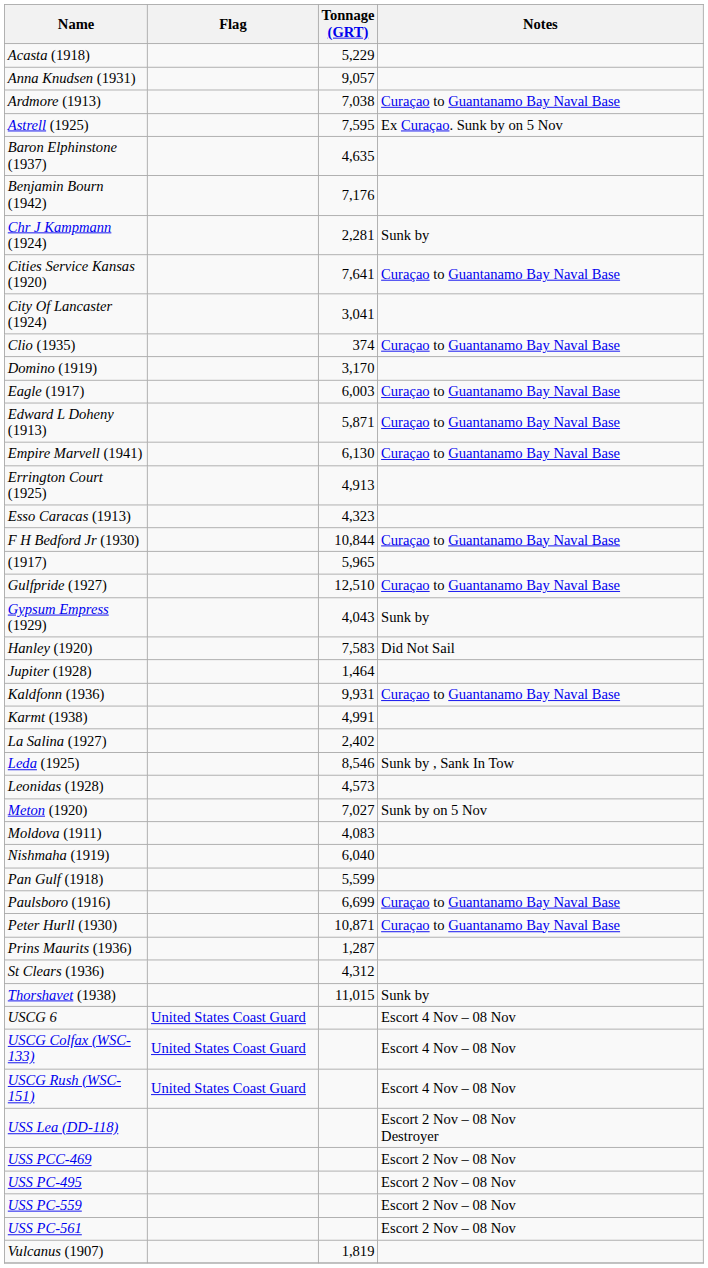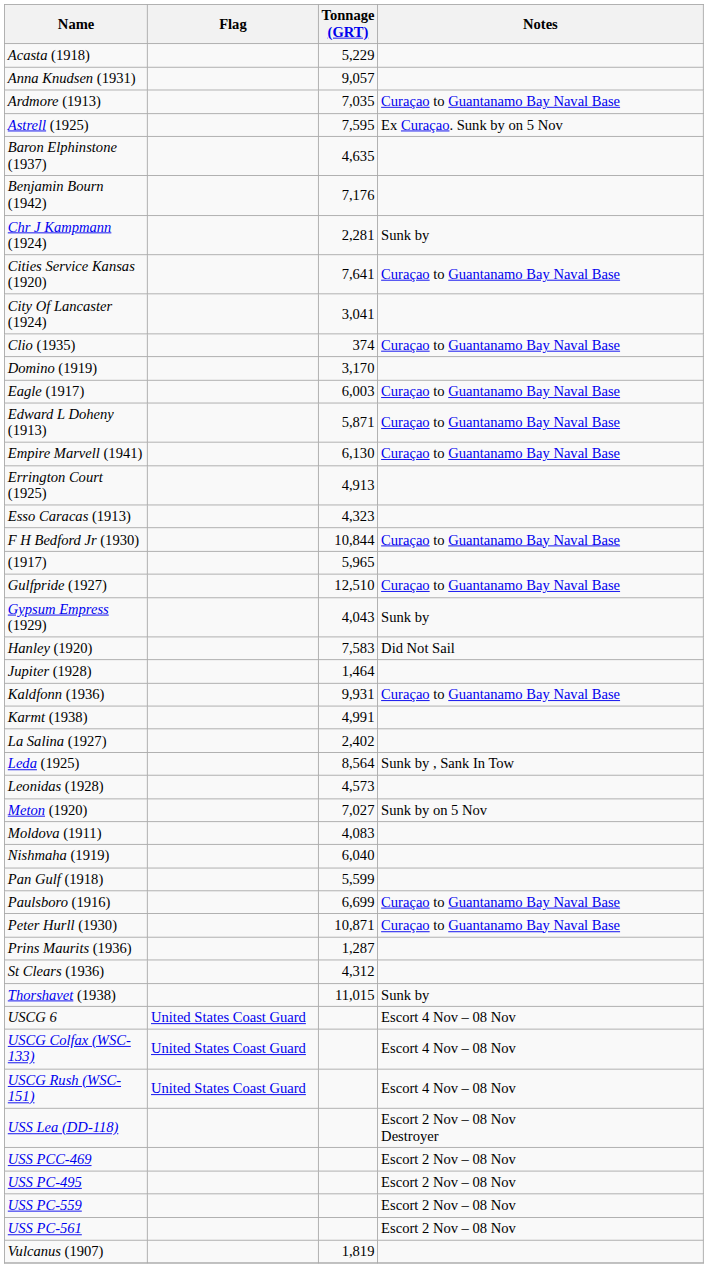 <table class="wikitable sortable">
 <tr>
 <th scope="col" width="150px">Name</th>
 <th scope="col" width="180px">Flag</th>
 <th scope="col" width="30px">Tonnage <a href='#'>(GRT)</a></th>
 <th scope="col" width="350px">Notes</th>
 </tr>
 <tr>
 <td align="left"><em>Acasta</em> (1918)</td>
 <td align="left"></td>
 <td align="right">5,229</td>
 <td align="left"></td>
 </tr>
 <tr>
 <td align="left"><em>Anna Knudsen</em> (1931)</td>
 <td align="left"></td>
 <td align="right">9,057</td>
 <td align="left"></td>
 </tr>
 <tr>
 <td align="left"><em>Ardmore</em> (1913)</td>
 <td align="left"></td>
-<td align="right">7,038</td>
+<td align="right">7,035</td>
 <td align="left"><a href='#'>Curaçao</a> to <a href='#'>Guantanamo Bay Naval Base</a></td>
 </tr>
 <tr>
 <td align="left"><em><a href='#'>Astrell</a></em> (1925)</td>
 <td align="left"></td>
 <td align="right">7,595</td>
 <td align="left">Ex <a href='#'>Curaçao</a>. Sunk by  on 5 Nov</td>
 </tr>
 <tr>
 <td align="left"><em>Baron Elphinstone</em> (1937)</td>
 <td align="left"></td>
 <td align="right">4,635</td>
 <td align="left"></td>
 </tr>
 <tr>
 <td align="left"><em>Benjamin Bourn</em> (1942)</td>
 <td align="left"></td>
 <td align="right">7,176</td>
 <td align="left"></td>
 </tr>
 <tr>
 <td align="left"><em><a href='#'>Chr J Kampmann</a></em> (1924)</td>
 <td align="left"></td>
 <td align="right">2,281</td>
 <td align="left">Sunk by </td>
 </tr>
 <tr>
 <td align="left"><em>Cities Service Kansas</em> (1920)</td>
 <td align="left"></td>
 <td align="right">7,641</td>
 <td align="left"><a href='#'>Curaçao</a> to <a href='#'>Guantanamo Bay Naval Base</a></td>
 </tr>
 <tr>
 <td align="left"><em>City Of Lancaster</em> (1924)</td>
 <td align="left"></td>
 <td align="right">3,041</td>
 <td align="left"></td>
 </tr>
 <tr>
 <td align="left"><em>Clio</em> (1935)</td>
 <td align="left"></td>
 <td align="right">374</td>
 <td align="left"><a href='#'>Curaçao</a> to <a href='#'>Guantanamo Bay Naval Base</a></td>
 </tr>
 <tr>
 <td align="left"><em>Domino</em> (1919)</td>
 <td align="left"></td>
 <td align="right">3,170</td>
 <td align="left"></td>
 </tr>
 <tr>
 <td align="left"><em>Eagle</em> (1917)</td>
 <td align="left"></td>
 <td align="right">6,003</td>
 <td align="left"><a href='#'>Curaçao</a> to <a href='#'>Guantanamo Bay Naval Base</a></td>
 </tr>
 <tr>
 <td align="left"><em>Edward L Doheny</em> (1913)</td>
 <td align="left"></td>
 <td align="right">5,871</td>
 <td align="left"><a href='#'>Curaçao</a> to <a href='#'>Guantanamo Bay Naval Base</a></td>
 </tr>
 <tr>
 <td align="left"><em>Empire Marvell</em> (1941)</td>
 <td align="left"></td>
 <td align="right">6,130</td>
 <td align="left"><a href='#'>Curaçao</a> to <a href='#'>Guantanamo Bay Naval Base</a></td>
 </tr>
 <tr>
 <td align="left"><em>Errington Court</em> (1925)</td>
 <td align="left"></td>
 <td align="right">4,913</td>
 <td align="left"></td>
 </tr>
 <tr>
 <td align="left"><em>Esso Caracas</em> (1913)</td>
 <td align="left"></td>
 <td align="right">4,323</td>
 <td align="left"></td>
 </tr>
 <tr>
 <td align="left"><em>F H Bedford Jr</em> (1930)</td>
 <td align="left"></td>
 <td align="right">10,844</td>
 <td align="left"><a href='#'>Curaçao</a> to <a href='#'>Guantanamo Bay Naval Base</a></td>
 </tr>
 <tr>
 <td align="left"> (1917)</td>
 <td align="left"></td>
 <td align="right">5,965</td>
 <td align="left"></td>
 </tr>
 <tr>
 <td align="left"><em>Gulfpride</em> (1927)</td>
 <td align="left"></td>
 <td align="right">12,510</td>
 <td align="left"><a href='#'>Curaçao</a> to <a href='#'>Guantanamo Bay Naval Base</a></td>
 </tr>
 <tr>
 <td align="left"><em><a href='#'>Gypsum Empress</a></em> (1929)</td>
 <td align="left"></td>
 <td align="right">4,043</td>
 <td align="left">Sunk by </td>
 </tr>
 <tr>
 <td align="left"><em>Hanley</em> (1920)</td>
 <td align="left"></td>
 <td align="right">7,583</td>
 <td align="left">Did Not Sail</td>
 </tr>
 <tr>
 <td align="left"><em>Jupiter</em> (1928)</td>
 <td align="left"></td>
 <td align="right">1,464</td>
 <td align="left"></td>
 </tr>
 <tr>
 <td align="left"><em>Kaldfonn</em> (1936)</td>
 <td align="left"></td>
 <td align="right">9,931</td>
 <td align="left"><a href='#'>Curaçao</a> to <a href='#'>Guantanamo Bay Naval Base</a></td>
 </tr>
 <tr>
 <td align="left"><em>Karmt</em> (1938)</td>
 <td align="left"></td>
 <td align="right">4,991</td>
 <td align="left"></td>
 </tr>
 <tr>
 <td align="left"><em>La Salina</em> (1927)</td>
 <td align="left"></td>
 <td align="right">2,402</td>
 <td align="left"></td>
 </tr>
 <tr>
 <td align="left"><em><a href='#'>Leda</a></em> (1925)</td>
 <td align="left"></td>
-<td align="right">8,546</td>
+<td align="right">8,564</td>
 <td align="left">Sunk by , Sank In Tow</td>
 </tr>
 <tr>
 <td align="left"><em>Leonidas</em> (1928)</td>
 <td align="left"></td>
 <td align="right">4,573</td>
 <td align="left"></td>
 </tr>
 <tr>
 <td align="left"><em><a href='#'>Meton</a></em> (1920)</td>
 <td align="left"></td>
 <td align="right">7,027</td>
 <td align="left">Sunk by  on 5 Nov</td>
 </tr>
 <tr>
 <td align="left"><em>Moldova</em> (1911)</td>
 <td align="left"></td>
 <td align="right">4,083</td>
 <td align="left"></td>
 </tr>
 <tr>
 <td align="left"><em>Nishmaha</em> (1919)</td>
 <td align="left"></td>
 <td align="right">6,040</td>
 <td align="left"></td>
 </tr>
 <tr>
 <td align="left"><em>Pan Gulf</em> (1918)</td>
 <td align="left"></td>
 <td align="right">5,599</td>
 <td align="left"></td>
 </tr>
 <tr>
 <td align="left"><em>Paulsboro</em> (1916)</td>
 <td align="left"></td>
 <td align="right">6,699</td>
 <td align="left"><a href='#'>Curaçao</a> to <a href='#'>Guantanamo Bay Naval Base</a></td>
 </tr>
 <tr>
 <td align="left"><em>Peter Hurll</em> (1930)</td>
 <td align="left"></td>
 <td align="right">10,871</td>
 <td align="left"><a href='#'>Curaçao</a> to <a href='#'>Guantanamo Bay Naval Base</a></td>
 </tr>
 <tr>
 <td align="left"><em>Prins Maurits</em> (1936)</td>
 <td align="left"></td>
 <td align="right">1,287</td>
 <td align="left"></td>
 </tr>
 <tr>
 <td align="left"><em>St Clears</em> (1936)</td>
 <td align="left"></td>
 <td align="right">4,312</td>
 <td align="left"></td>
 </tr>
 <tr>
 <td align="left"><em><a href='#'>Thorshavet</a></em> (1938)</td>
 <td align="left"></td>
 <td align="right">11,015</td>
 <td align="left">Sunk by </td>
 </tr>
 <tr>
 <td align="left"><em>USCG 6</em></td>
 <td align="left"> <a href='#'>United States Coast Guard</a></td>
 <td align="right"></td>
 <td align="left">Escort 4 Nov – 08 Nov</td>
 </tr>
 <tr>
 <td align="left"><em><a href='#'>USCG Colfax (WSC-133)</a></em></td>
 <td align="left"> <a href='#'>United States Coast Guard</a></td>
 <td align="right"></td>
 <td align="left">Escort 4 Nov – 08 Nov</td>
 </tr>
 <tr>
 <td align="left"><em><a href='#'>USCG Rush (WSC-151)</a></em></td>
 <td align="left"> <a href='#'>United States Coast Guard</a></td>
 <td align="right"></td>
 <td align="left">Escort 4 Nov – 08 Nov</td>
 </tr>
 <tr>
 <td align="left"><em><a href='#'>USS Lea (DD-118)</a></em></td>
 <td align="left"></td>
 <td align="right"></td>
 <td align="left">Escort 2 Nov – 08 Nov<br>Destroyer</td>
 </tr>
 <tr>
 <td align="left"><em><a href='#'>USS PCC-469</a></em></td>
 <td align="left"></td>
 <td align="right"></td>
 <td align="left">Escort 2 Nov – 08 Nov</td>
 </tr>
 <tr>
 <td align="left"><em><a href='#'>USS PC-495</a></em></td>
 <td align="left"></td>
 <td align="right"></td>
 <td align="left">Escort 2 Nov – 08 Nov</td>
 </tr>
 <tr>
 <td align="left"><em><a href='#'>USS PC-559</a></em></td>
 <td align="left"></td>
 <td align="right"></td>
 <td align="left">Escort 2 Nov – 08 Nov</td>
 </tr>
 <tr>
 <td align="left"><em><a href='#'>USS PC-561</a></em></td>
 <td align="left"></td>
 <td align="right"></td>
 <td align="left">Escort 2 Nov – 08 Nov</td>
 </tr>
 <tr>
 <td align="left"><em>Vulcanus</em> (1907)</td>
 <td align="left"></td>
 <td align="right">1,819</td>
 <td align="left"></td>
 </tr>
 <tr>
 </tr>
 </table>
